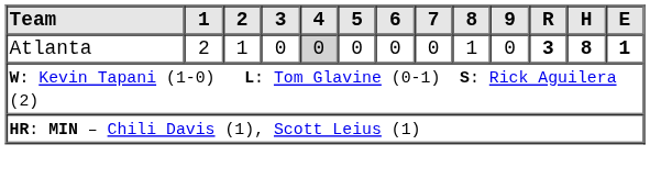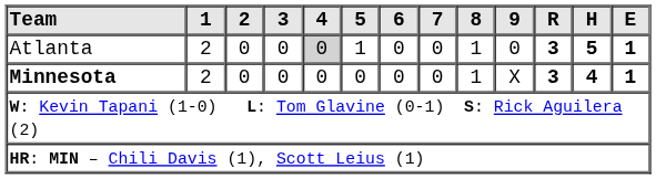 <table border=1 cellspacing=0 width=425 style="margin-left:3em;">
 <tr style="text-align:center; background-color:#e6e6e6;">
 <th align=left width=28%>Team</th>
 <th width=6%>1</th>
 <th width=6%>2</th>
 <th width=6%>3</th>
 <th width=6%>4</th>
 <th width=6%>5</th>
 <th width=6%>6</th>
 <th width=6%>7</th>
 <th width=6%>8</th>
 <th width=6%>9</th>
 <th width=6%>R</th>
 <th width=6%>H</th>
 <th width=6%>E</th>
 </tr>
 <tr style="text-align:center;">
 <td align=left>Atlanta</td>
 <td>2</td>
-<td>1</td>
+<td>0</td>
 <td>0</td>
 <td style="background: lightgrey;">0</td>
-<td>0</td>
+<td>1</td>
 <td>0</td>
 <td>0</td>
 <td>1</td>
 <td>0</td>
 <td><strong>3</strong></td>
-<td><strong>8</strong></td>
+<td><strong>5</strong></td>
+<td><strong>1</strong></td>
+</tr>
+<tr style="text-align:center;">
+<td align=left><strong>Minnesota</strong></td>
+<td>2</td>
+<td>0</td>
+<td>0</td>
+<td>0</td>
+<td>0</td>
+<td>0</td>
+<td>0</td>
+<td>1</td>
+<td>X</td>
+<td><strong>3</strong></td>
+<td><strong>4</strong></td>
 <td><strong>1</strong></td>
 </tr>
 <tr style="text-align:left;">
 <td colspan=13><small><strong>W</strong>: <a href='#'>Kevin Tapani</a> (1-0)   <strong>L</strong>: <a href='#'>Tom Glavine</a> (0-1)  <strong>S</strong>: <a href='#'>Rick Aguilera</a> (2)</small></td>
 </tr>
 <tr style="text-align:left;">
 <td colspan=13><small><strong>HR</strong>: <strong>MIN</strong> – <a href='#'>Chili Davis</a> (1), <a href='#'>Scott Leius</a> (1)</small></td>
 </tr>
 </table>
